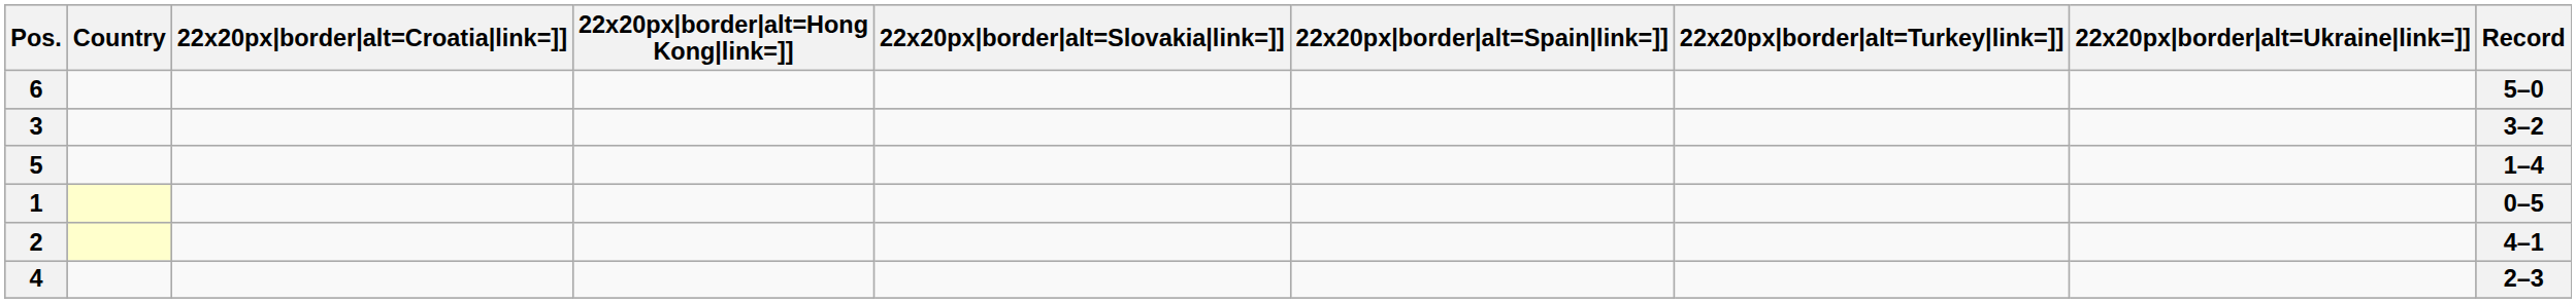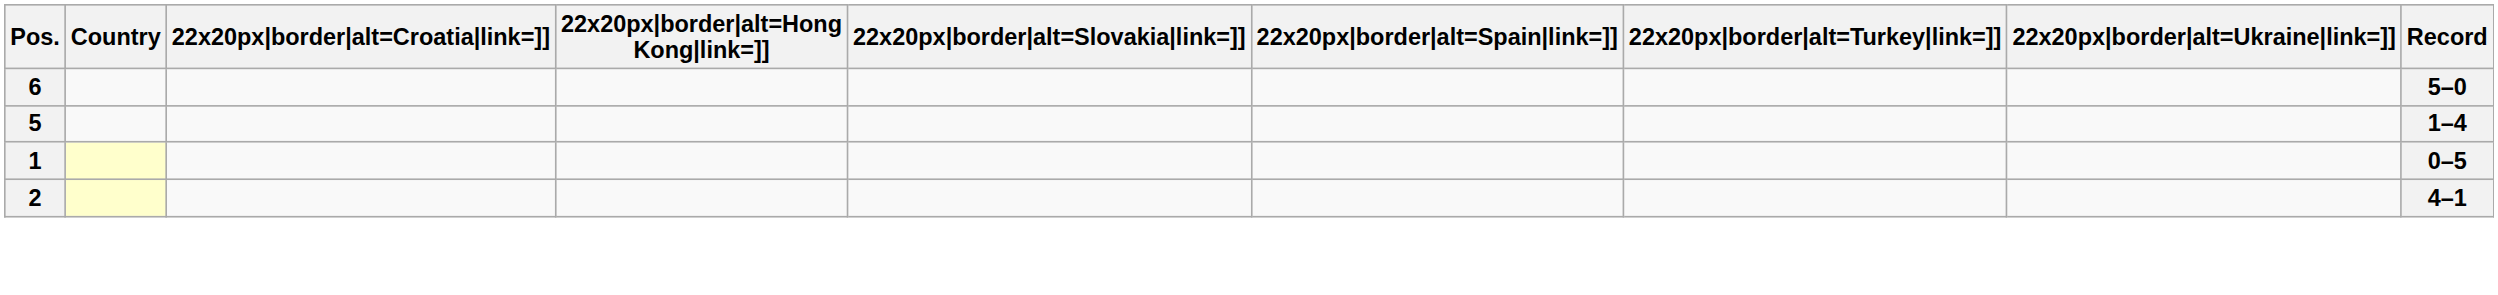 <table class="wikitable sortable nowrap" style="text-align:center; font-size:0.9em;">
 <tr>
 <th>Pos.</th>
 <th>Country</th>
 <th [[Image:>22x20px|border|alt=Croatia|link=]]</th>
 <th [[Image:>22x20px|border|alt=Hong Kong|link=]]</th>
 <th [[Image:>22x20px|border|alt=Slovakia|link=]]</th>
 <th [[Image:>22x20px|border|alt=Spain|link=]]</th>
 <th [[Image:>22x20px|border|alt=Turkey|link=]]</th>
 <th [[Image:>22x20px|border|alt=Ukraine|link=]]</th>
 <th>Record</th>
 </tr>
 <tr>
 <th>6</th>
 <td style="text-align:left;"></td>
 <td></td>
 <td></td>
 <td></td>
 <td></td>
 <td></td>
 <td></td>
 <th>5–0</th>
-</tr>
-<tr>
-<th>3</th>
-<td style="text-align:left;"></td>
-<td></td>
-<td></td>
-<td></td>
-<td></td>
-<td></td>
-<td></td>
-<th>3–2</th>
 </tr>
 <tr>
 <th>5</th>
 <td style="text-align:left;"></td>
 <td></td>
 <td></td>
 <td></td>
 <td></td>
 <td></td>
 <td></td>
 <th>1–4</th>
 </tr>
 <tr>
 <th>1</th>
 <td style="text-align:left; background:#ffffcc;"></td>
 <td></td>
 <td></td>
 <td></td>
 <td></td>
 <td></td>
 <td></td>
 <th>0–5</th>
 </tr>
 <tr>
 <th>2</th>
 <td style="text-align:left; background:#ffffcc;"></td>
 <td></td>
 <td></td>
 <td></td>
 <td></td>
 <td></td>
 <td></td>
 <th>4–1</th>
 </tr>
-<tr>
-<th>4</th>
-<td style="text-align:left;"></td>
-<td></td>
-<td></td>
-<td></td>
-<td></td>
-<td></td>
-<td></td>
-<th>2–3</th>
-</tr>
 </table>
